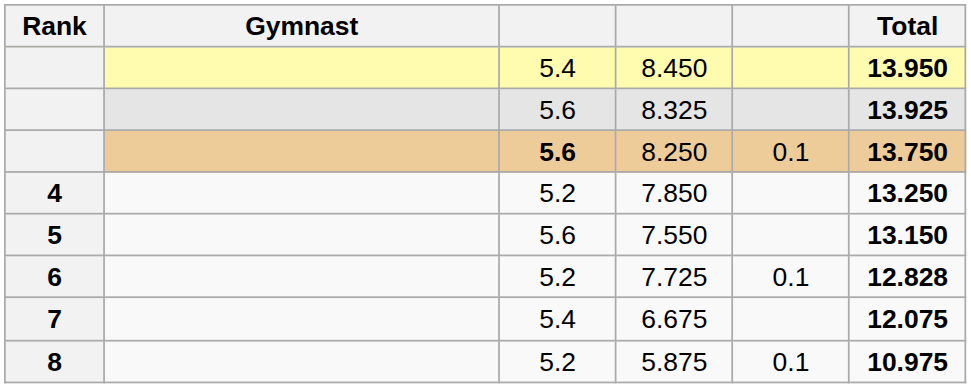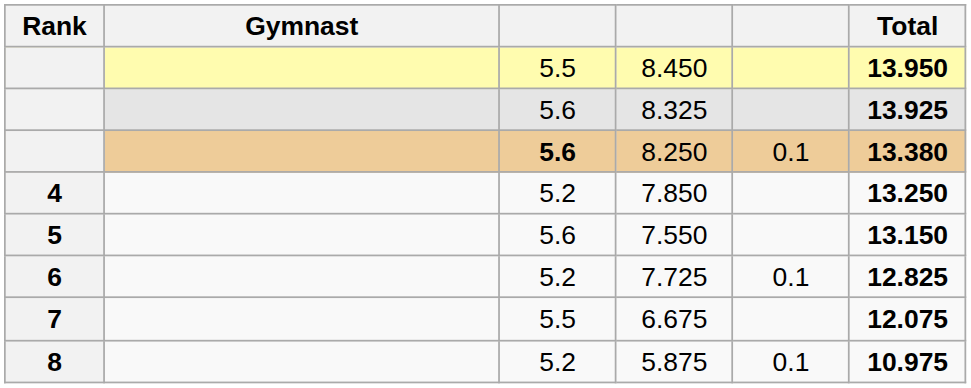 <table class="wikitable sortable" style="text-align:center; font-size:95%">
 <tr>
 <th scope="col" style="width:50px;">Rank</th>
 <th scope="col" style="width:220px;">Gymnast</th>
 <th scope="col" style="width:60px;"></th>
 <th scope="col" style="width:60px;"></th>
 <th scope="col" style="width:60px;"></th>
 <th scope="col" style="width:60px;">Total</th>
 </tr>
 <tr style="background:#fffcaf;">
 <th scope=row style="text-align:center"></th>
 <td style="text-align:left;"></td>
-<td>5.4</td>
+<td>5.5</td>
 <td>8.450</td>
 <td></td>
 <td><strong>13.950</strong></td>
 </tr>
 <tr style="background:#e5e5e5;">
 <th scope=row style="text-align:center"></th>
 <td style="text-align:left;"></td>
 <td>5.6</td>
 <td>8.325</td>
 <td></td>
 <td><strong>13.925</strong></td>
 </tr>
 <tr style="background:#ec9;">
 <th scope=row style="text-align:center"></th>
 <td style="text-align:left;"></td>
 <td><strong>5.6</strong></td>
 <td>8.250</td>
 <td>0.1</td>
-<td><strong>13.750</strong></td>
+<td><strong>13.380</strong></td>
 </tr>
 <tr>
 <th scope=row style="text-align:center">4</th>
 <td style="text-align:left;"></td>
 <td>5.2</td>
 <td>7.850</td>
 <td></td>
 <td><strong>13.250</strong></td>
 </tr>
 <tr>
 <th scope=row style="text-align:center">5</th>
 <td style="text-align:left;"></td>
 <td>5.6</td>
 <td>7.550</td>
 <td></td>
 <td><strong>13.150</strong></td>
 </tr>
 <tr>
 <th scope=row style="text-align:center">6</th>
 <td style="text-align:left;"></td>
 <td>5.2</td>
 <td>7.725</td>
 <td>0.1</td>
-<td><strong>12.828</strong></td>
+<td><strong>12.825</strong></td>
 </tr>
 <tr>
 <th scope=row style="text-align:center">7</th>
 <td style="text-align:left;"></td>
-<td>5.4</td>
+<td>5.5</td>
 <td>6.675</td>
 <td></td>
 <td><strong>12.075</strong></td>
 </tr>
 <tr>
 <th scope=row style="text-align:center">8</th>
 <td style="text-align:left;"></td>
 <td>5.2</td>
 <td>5.875</td>
 <td>0.1</td>
 <td><strong>10.975</strong></td>
 </tr>
 </table>
